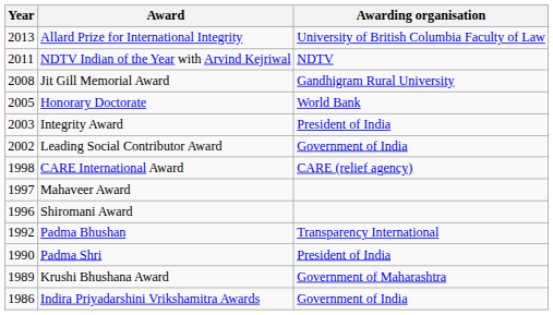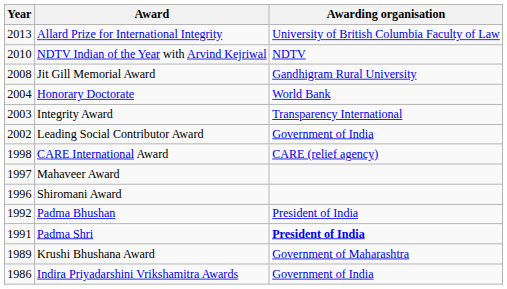 <table class="wikitable" style="font-size:90%;">
 <tr>
 <th>Year</th>
 <th>Award</th>
 <th>Awarding organisation</th>
 </tr>
 <tr>
 <td>2013</td>
 <td><a href='#'>Allard Prize for International Integrity</a></td>
 <td><a href='#'>University of British Columbia Faculty of Law</a></td>
 </tr>
 <tr>
-<td>2011</td>
+<td>2010</td>
 <td><a href='#'>NDTV Indian of the Year</a> with <a href='#'>Arvind Kejriwal</a></td>
 <td><a href='#'>NDTV</a></td>
 </tr>
 <tr>
 <td>2008</td>
 <td>Jit Gill Memorial Award</td>
 <td><a href='#'>Gandhigram Rural University</a></td>
 </tr>
 <tr>
-<td>2005</td>
+<td>2004</td>
 <td><a href='#'>Honorary Doctorate</a></td>
 <td><a href='#'>World Bank</a></td>
 </tr>
 <tr>
 <td>2003</td>
 <td>Integrity Award</td>
-<td><a href='#'>President of India</a></td>
+<td><a href='#'>Transparency International</a></td>
 </tr>
 <tr>
 <td>2002</td>
 <td>Leading Social Contributor Award</td>
 <td><a href='#'>Government of India</a></td>
 </tr>
 <tr>
 <td>1998</td>
 <td><a href='#'>CARE International</a> Award</td>
 <td><a href='#'>CARE (relief agency)</a></td>
 </tr>
 <tr>
 <td>1997</td>
 <td>Mahaveer Award</td>
 <td></td>
 </tr>
 <tr>
 <td>1996</td>
 <td>Shiromani Award</td>
 <td></td>
 </tr>
 <tr>
 <td>1992</td>
 <td><a href='#'>Padma Bhushan</a></td>
-<td><a href='#'>Transparency International</a></td>
+<td><a href='#'>President of India</a></td>
 </tr>
 <tr>
-<td>1990</td>
+<td>1991</td>
 <td><a href='#'>Padma Shri</a></td>
-<td><a href='#'>President of India</a></td>
+<td><strong><a href='#'>President of India</a></strong></td>
 </tr>
 <tr>
 <td>1989</td>
 <td>Krushi Bhushana Award</td>
 <td><a href='#'>Government of Maharashtra</a></td>
 </tr>
 <tr>
 <td>1986</td>
 <td><a href='#'>Indira Priyadarshini Vrikshamitra Awards</a></td>
 <td><a href='#'>Government of India</a></td>
 </tr>
 </table>
